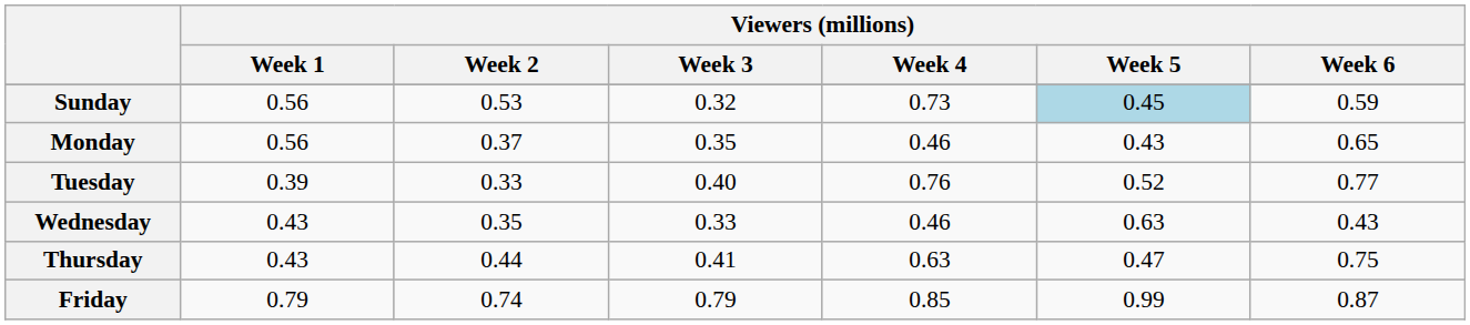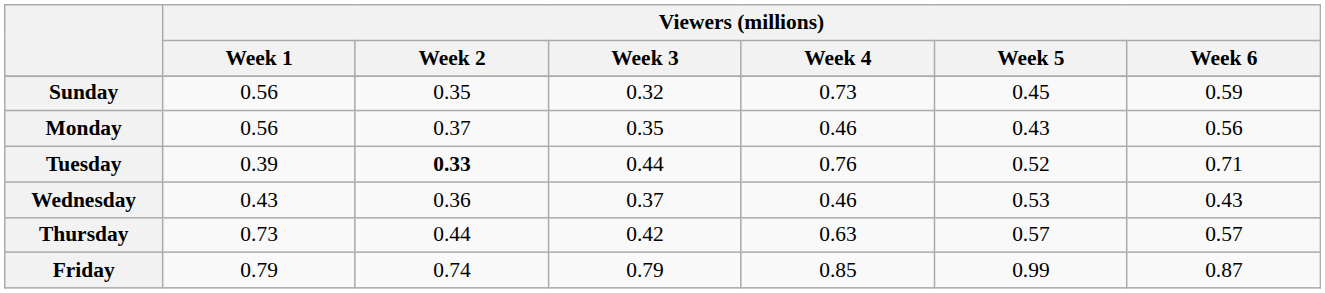 <table class="wikitable" style="font-size:90%; text-align:center; width: 100%; margin-left: auto; margin-right: auto;">
 <tr>
 <th scope="col" rowspan="2" style="width:12%;"></th>
 <th scope=col colspan=7>Viewers (millions)</th>
 </tr>
 <tr>
 <th>Week 1</th>
 <th>Week 2</th>
 <th>Week 3</th>
 <th>Week 4</th>
 <th>Week 5</th>
 <th>Week 6</th>
 </tr>
 <tr>
 </tr>
 <tr>
 <th>Sunday</th>
 <td>0.56</td>
-<td>0.53</td>
+<td>0.35</td>
 <td>0.32</td>
 <td>0.73</td>
-<td style="background: lightblue;">0.45</td>
+<td>0.45</td>
 <td>0.59</td>
 </tr>
 <tr>
 <th>Monday</th>
 <td>0.56</td>
 <td>0.37</td>
 <td>0.35</td>
 <td>0.46</td>
 <td>0.43</td>
-<td>0.65</td>
+<td>0.56</td>
 </tr>
 <tr>
 <th>Tuesday</th>
 <td>0.39</td>
-<td>0.33</td>
-<td>0.40</td>
+<td><strong>0.33</strong></td>
+<td>0.44</td>
 <td>0.76</td>
 <td>0.52</td>
-<td>0.77</td>
+<td>0.71</td>
 </tr>
 <tr>
 <th>Wednesday</th>
 <td>0.43</td>
-<td>0.35</td>
-<td>0.33</td>
+<td>0.36</td>
+<td>0.37</td>
 <td>0.46</td>
-<td>0.63</td>
+<td>0.53</td>
 <td>0.43</td>
 </tr>
 <tr>
 <th>Thursday</th>
-<td>0.43</td>
+<td>0.73</td>
 <td>0.44</td>
-<td>0.41</td>
+<td>0.42</td>
 <td>0.63</td>
-<td>0.47</td>
-<td>0.75</td>
+<td>0.57</td>
+<td>0.57</td>
 </tr>
 <tr>
 <th>Friday</th>
 <td>0.79</td>
 <td>0.74</td>
 <td>0.79</td>
 <td>0.85</td>
 <td>0.99</td>
 <td>0.87</td>
 </tr>
 </table>
